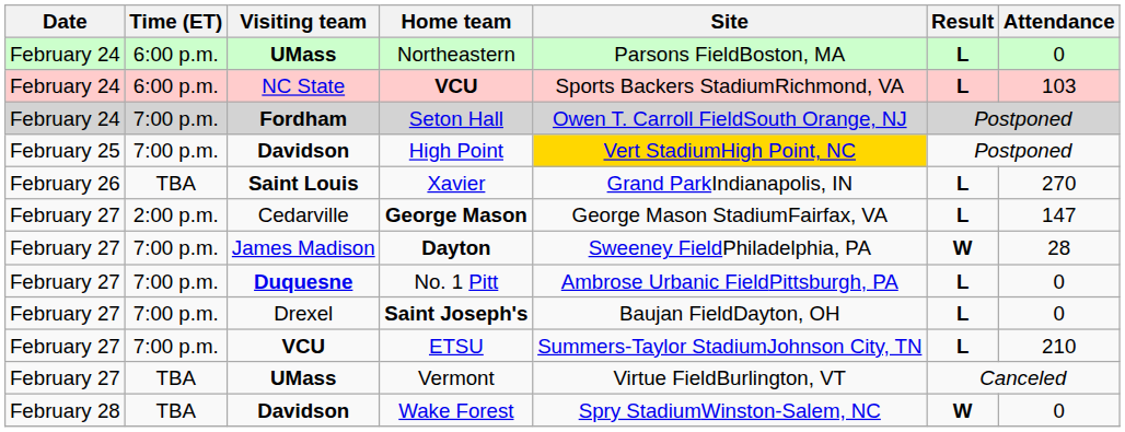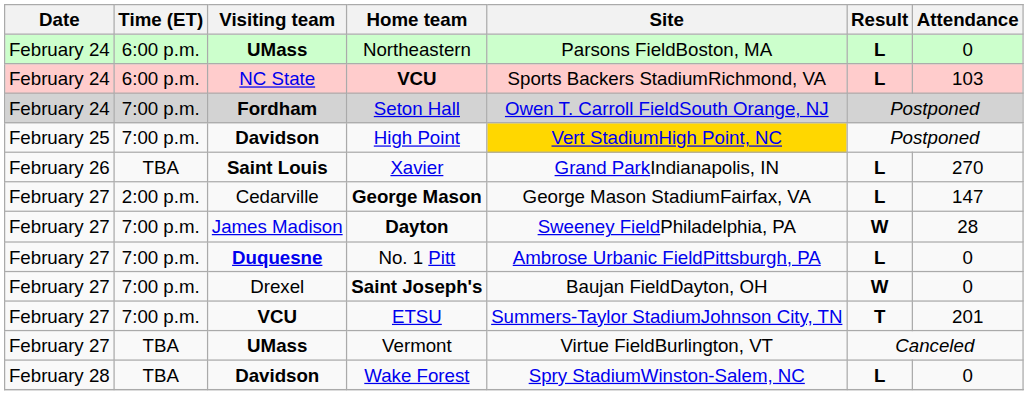 <table class="wikitable" style="font-size:95%; text-align: center;">
 <tr>
 <th>Date</th>
 <th>Time (ET)</th>
 <th>Visiting team</th>
 <th>Home team</th>
 <th>Site</th>
 <th>Result</th>
 <th>Attendance</th>
 </tr>
 <tr style="background:#cfc;">
 <td>February 24</td>
 <td>6:00 p.m.</td>
 <td><strong>UMass</strong></td>
 <td>Northeastern</td>
 <td>Parsons FieldBoston, MA</td>
 <td><strong>L</strong> </td>
 <td>0</td>
 </tr>
 <tr style="background:#fcc;">
 <td>February 24</td>
 <td>6:00 p.m.</td>
 <td><a href='#'>NC State</a></td>
 <td><strong>VCU</strong></td>
 <td>Sports Backers StadiumRichmond, VA</td>
 <td><strong>L</strong> </td>
 <td>103</td>
 </tr>
 <tr bgcolor="D3D3D3">
 <td>February 24</td>
 <td>7:00 p.m.</td>
 <td><strong>Fordham</strong></td>
 <td><a href='#'>Seton Hall</a></td>
 <td><a href='#'>Owen T. Carroll Field</a><a href='#'>South Orange, NJ</a></td>
 <td colspan="2"><em>Postponed</em></td>
 </tr>
 <tr>
 <td>February 25</td>
 <td>7:00 p.m.</td>
 <td><strong>Davidson</strong></td>
 <td><a href='#'>High Point</a></td>
 <td style="background: gold;"><a href='#'>Vert Stadium</a><a href='#'>High Point, NC</a></td>
 <td colspan="2"><em>Postponed</em></td>
 </tr>
 <tr>
 <td>February 26</td>
 <td>TBA</td>
 <td><strong>Saint Louis</strong></td>
 <td><a href='#'>Xavier</a></td>
 <td><a href='#'>Grand Park</a>Indianapolis, IN</td>
 <td><strong>L</strong> </td>
 <td>270</td>
 </tr>
 <tr>
 <td>February 27</td>
 <td>2:00 p.m.</td>
 <td>Cedarville</td>
 <td><strong>George Mason</strong></td>
 <td>George Mason StadiumFairfax, VA</td>
 <td><strong>L</strong> </td>
 <td>147</td>
 </tr>
 <tr>
 <td>February 27</td>
 <td>7:00 p.m.</td>
 <td><a href='#'>James Madison</a></td>
 <td><strong>Dayton</strong></td>
 <td><a href='#'>Sweeney Field</a>Philadelphia, PA</td>
 <td><strong>W</strong> </td>
 <td>28</td>
 </tr>
 <tr>
 <td>February 27</td>
 <td>7:00 p.m.</td>
 <td><strong><a href='#'>Duquesne</a></strong></td>
 <td>No. 1 <a href='#'>Pitt</a></td>
 <td><a href='#'>Ambrose Urbanic Field</a><a href='#'>Pittsburgh, PA</a></td>
 <td><strong>L</strong> </td>
 <td>0</td>
 </tr>
 <tr>
 <td>February 27</td>
 <td>7:00 p.m.</td>
 <td>Drexel</td>
 <td><strong>Saint Joseph's</strong></td>
 <td>Baujan FieldDayton, OH</td>
-<td><strong>L</strong> </td>
+<td><strong>W</strong> </td>
 <td>0</td>
 </tr>
 <tr>
 <td>February 27</td>
 <td>7:00 p.m.</td>
 <td><strong>VCU</strong></td>
 <td><a href='#'>ETSU</a></td>
 <td><a href='#'>Summers-Taylor Stadium</a><a href='#'>Johnson City, TN</a></td>
-<td><strong>L</strong> </td>
-<td>210</td>
+<td><strong>T</strong>  </td>
+<td>201</td>
 </tr>
 <tr>
 <td>February 27</td>
 <td>TBA</td>
 <td><strong>UMass</strong></td>
 <td>Vermont</td>
 <td>Virtue FieldBurlington, VT</td>
 <td colspan="2"><em>Canceled</em></td>
 </tr>
 <tr>
 <td>February 28</td>
 <td>TBA</td>
 <td><strong>Davidson</strong></td>
 <td><a href='#'>Wake Forest</a></td>
 <td><a href='#'>Spry Stadium</a><a href='#'>Winston-Salem, NC</a></td>
-<td><strong>W</strong> </td>
+<td><strong>L</strong> </td>
 <td>0</td>
 </tr>
 <tr>
 </tr>
 </table>
